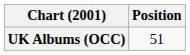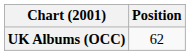 <table class="wikitable plainrowheaders" style="text-align:center">
 <tr>
 <th scope="col">Chart (2001)</th>
 <th scope="col">Position</th>
 </tr>
 <tr>
 <th scope="row">UK Albums (OCC)</th>
-<td>51</td>
+<td>62</td>
 </tr>
 </table>
